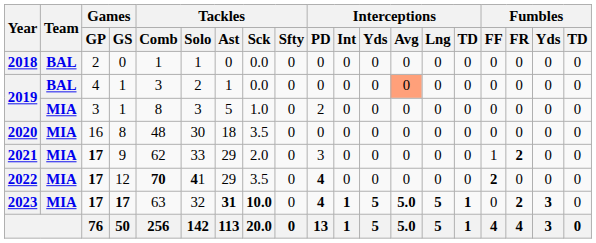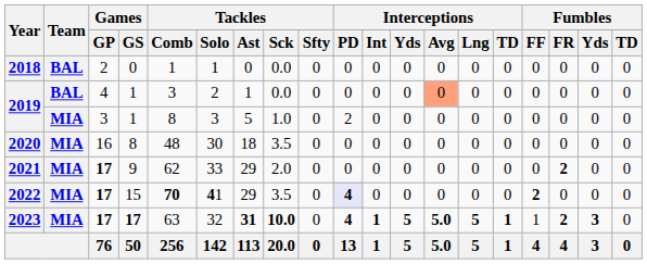 <table class=wikitable style="text-align:center;">
 <tr>
 <th rowspan="2">Year</th>
 <th rowspan="2">Team</th>
 <th colspan="2">Games</th>
 <th colspan="5">Tackles</th>
 <th colspan="6">Interceptions</th>
 <th colspan="4">Fumbles</th>
 </tr>
 <tr>
 <th>GP</th>
 <th>GS</th>
 <th>Comb</th>
 <th>Solo</th>
 <th>Ast</th>
 <th>Sck</th>
 <th>Sfty</th>
 <th>PD</th>
 <th>Int</th>
 <th>Yds</th>
 <th>Avg</th>
 <th>Lng</th>
 <th>TD</th>
 <th>FF</th>
 <th>FR</th>
 <th>Yds</th>
 <th>TD</th>
 </tr>
 <tr>
 <th><a href='#'>2018</a></th>
 <th><a href='#'>BAL</a></th>
 <td>2</td>
 <td>0</td>
 <td>1</td>
 <td>1</td>
 <td>0</td>
 <td>0.0</td>
 <td>0</td>
 <td>0</td>
 <td>0</td>
 <td>0</td>
 <td>0</td>
 <td>0</td>
 <td>0</td>
 <td>0</td>
 <td>0</td>
 <td>0</td>
 <td>0</td>
 </tr>
 <tr>
 <th rowspan=2><a href='#'>2019</a></th>
 <th><a href='#'>BAL</a></th>
 <td>4</td>
 <td>1</td>
 <td>3</td>
 <td>2</td>
 <td>1</td>
 <td>0.0</td>
 <td>0</td>
 <td>0</td>
 <td>0</td>
 <td>0</td>
 <td style="background: lightsalmon;">0</td>
 <td>0</td>
 <td>0</td>
 <td>0</td>
 <td>0</td>
 <td>0</td>
 <td>0</td>
 </tr>
 <tr>
 <th><a href='#'>MIA</a></th>
 <td>3</td>
 <td>1</td>
 <td>8</td>
 <td>3</td>
 <td>5</td>
 <td>1.0</td>
 <td>0</td>
 <td>2</td>
 <td>0</td>
 <td>0</td>
 <td>0</td>
 <td>0</td>
 <td>0</td>
 <td>0</td>
 <td>0</td>
 <td>0</td>
 <td>0</td>
 </tr>
 <tr>
 <th><a href='#'>2020</a></th>
 <th><a href='#'>MIA</a></th>
 <td>16</td>
 <td>8</td>
 <td>48</td>
 <td>30</td>
 <td>18</td>
 <td>3.5</td>
 <td>0</td>
 <td>0</td>
 <td>0</td>
 <td>0</td>
 <td>0</td>
 <td>0</td>
 <td>0</td>
 <td>0</td>
 <td>0</td>
 <td>0</td>
 <td>0</td>
 </tr>
 <tr>
 <th><a href='#'>2021</a></th>
 <th><a href='#'>MIA</a></th>
 <td><strong>17</strong></td>
 <td>9</td>
 <td>62</td>
 <td>33</td>
 <td>29</td>
 <td>2.0</td>
 <td>0</td>
-<td>3</td>
 <td>0</td>
 <td>0</td>
 <td>0</td>
 <td>0</td>
 <td>0</td>
-<td>1</td>
+<td>0</td>
+<td>0</td>
 <td><strong>2</strong></td>
 <td>0</td>
 <td>0</td>
 </tr>
 <tr>
 <th><a href='#'>2022</a></th>
 <th><a href='#'>MIA</a></th>
 <td><strong>17</strong></td>
-<td>12</td>
+<td>15</td>
 <td><strong>70</strong></td>
 <td><strong>4</strong>1</td>
 <td>29</td>
 <td>3.5</td>
 <td>0</td>
-<td><strong>4</strong></td>
+<td style="background: lavender;"><strong>4</strong></td>
 <td>0</td>
 <td>0</td>
 <td>0</td>
 <td>0</td>
 <td>0</td>
 <td><strong>2</strong></td>
 <td>0</td>
 <td>0</td>
 <td>0</td>
 </tr>
 <tr>
 <th><a href='#'>2023</a></th>
 <th><a href='#'>MIA</a></th>
 <td><strong>17</strong></td>
 <td><strong>17</strong></td>
 <td>63</td>
 <td>32</td>
 <td><strong>31</strong></td>
 <td><strong>10.0</strong></td>
 <td>0</td>
 <td><strong>4</strong></td>
 <td><strong>1</strong></td>
 <td><strong>5</strong></td>
 <td><strong>5.0</strong></td>
 <td><strong>5</strong></td>
 <td><strong>1</strong></td>
-<td>0</td>
+<td>1</td>
 <td><strong>2</strong></td>
 <td><strong>3</strong></td>
 <td>0</td>
 </tr>
 <tr>
 <th colspan="2"></th>
 <th>76</th>
 <th>50</th>
 <th>256</th>
 <th>142</th>
 <th>113</th>
 <th>20.0</th>
 <th>0</th>
 <th>13</th>
 <th>1</th>
 <th>5</th>
 <th>5.0</th>
 <th>5</th>
 <th>1</th>
 <th>4</th>
 <th>4</th>
 <th>3</th>
 <th>0</th>
 </tr>
 </table>
